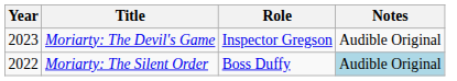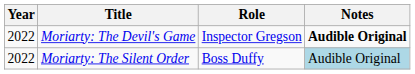 <table class="wikitable sortable">
 <tr>
 <th>Year</th>
 <th>Title</th>
 <th>Role</th>
 <th>Notes</th>
 </tr>
 <tr>
-<td>2023</td>
+<td>2022</td>
 <td><em><a href='#'>Moriarty: The Devil's Game</a></em></td>
 <td><a href='#'>Inspector Gregson</a></td>
-<td>Audible Original</td>
+<td><strong>Audible Original</strong></td>
 </tr>
 <tr>
 <td>2022</td>
 <td><em><a href='#'>Moriarty: The Silent Order</a></em></td>
 <td><a href='#'>Boss Duffy</a></td>
 <td style="background: lightblue;">Audible Original</td>
 </tr>
 </table>
